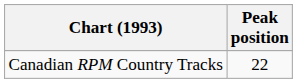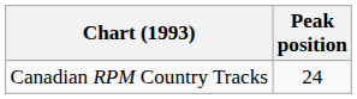 <table class="wikitable sortable">
 <tr>
 <th align="left">Chart (1993)</th>
 <th align="center">Peak<br>position</th>
 </tr>
 <tr>
 </tr>
 <tr>
 <td align="left">Canadian <em>RPM</em> Country Tracks</td>
-<td align="center">22</td>
+<td align="center">24</td>
 </tr>
 </table>
